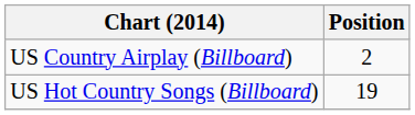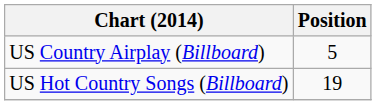 <table class="wikitable sortable">
 <tr>
 <th scope="col">Chart (2014)</th>
 <th scope="col">Position</th>
 </tr>
 <tr>
 <td>US <a href='#'>Country Airplay</a> (<em><a href='#'>Billboard</a></em>)</td>
-<td align="center">2</td>
+<td align="center">5</td>
 </tr>
 <tr>
 <td>US <a href='#'>Hot Country Songs</a> (<em><a href='#'>Billboard</a></em>)</td>
 <td align="center">19</td>
 </tr>
 <tr>
 </tr>
 </table>
